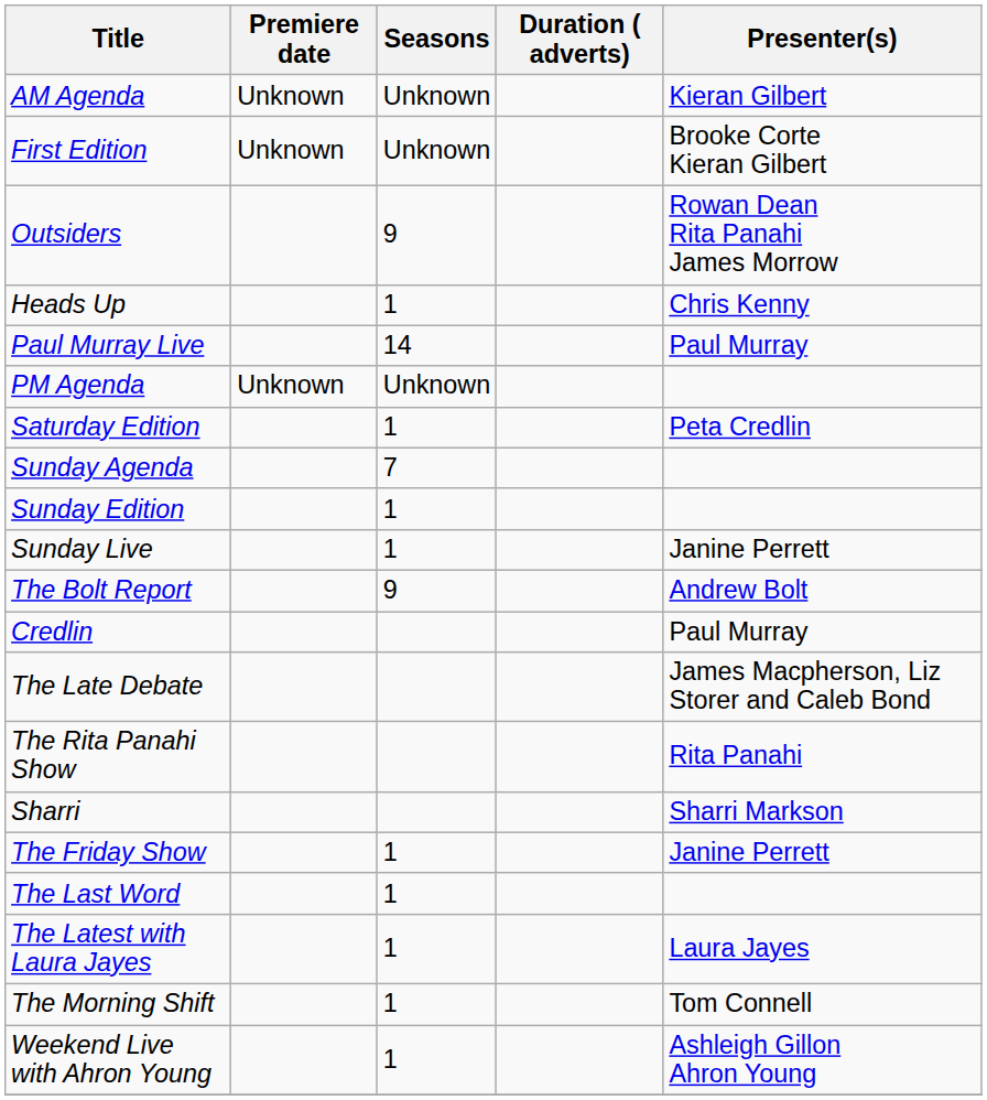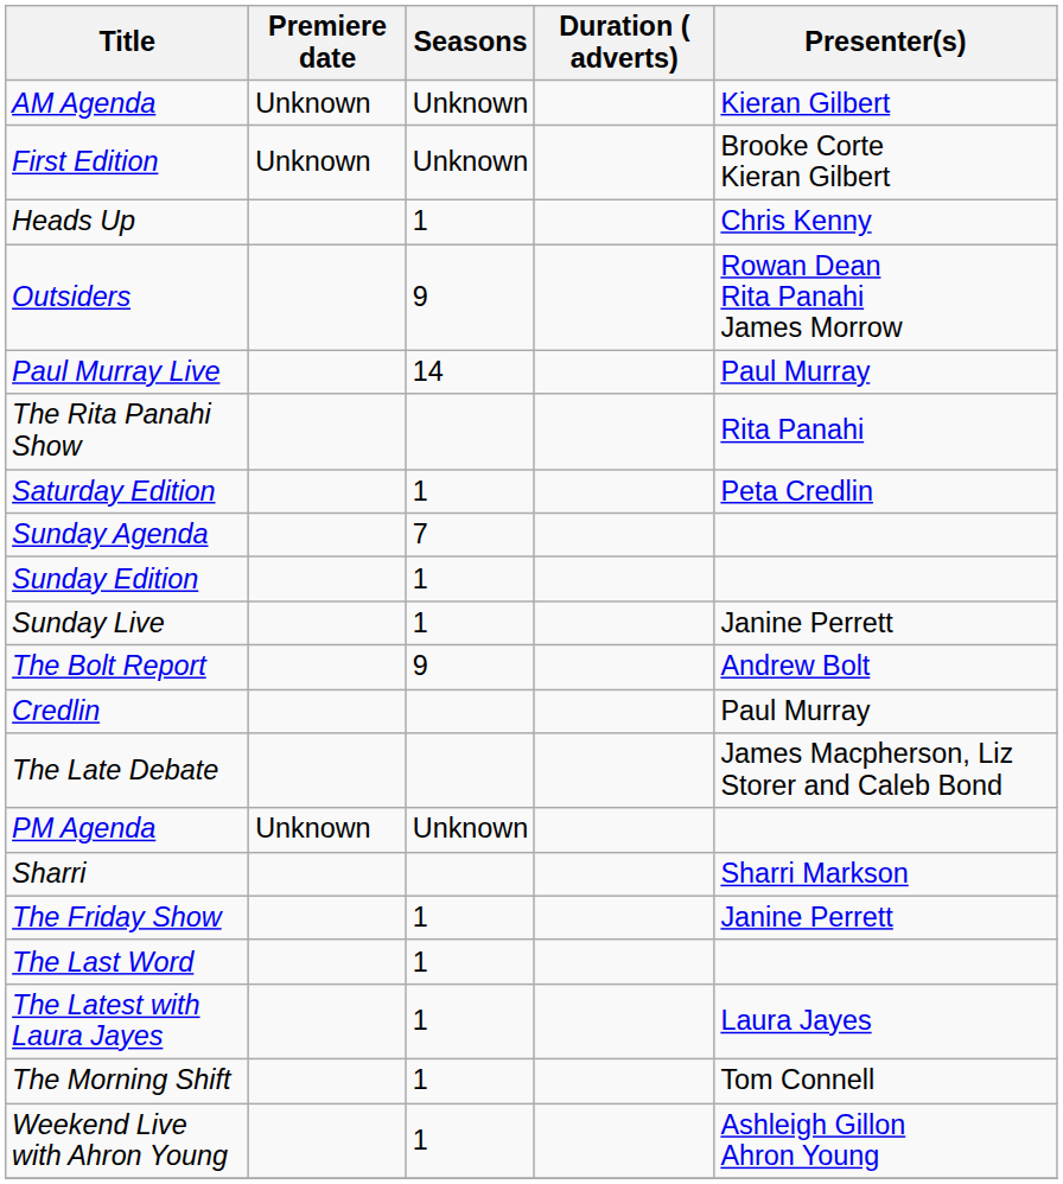 <table class="wikitable sortable">
 <tr>
 <th>Title</th>
 <th>Premiere date</th>
 <th>Seasons</th>
 <th>Duration ( adverts)</th>
 <th>Presenter(s)</th>
 </tr>
 <tr>
 <td><em><a href='#'>AM Agenda</a></em></td>
 <td>Unknown</td>
 <td>Unknown</td>
 <td></td>
 <td><a href='#'>Kieran Gilbert</a></td>
 </tr>
 <tr>
 <td><em><a href='#'>First Edition</a></em></td>
 <td>Unknown</td>
 <td>Unknown</td>
 <td></td>
 <td>Brooke Corte<br>Kieran Gilbert</td>
 </tr>
 <tr>
+<td><em>Heads Up</em></td>
+<td></td>
+<td>1</td>
+<td></td>
+<td><a href='#'>Chris Kenny</a></td>
+</tr>
+<tr>
 <td><em><a href='#'>Outsiders</a></em></td>
 <td></td>
 <td>9</td>
 <td></td>
 <td><a href='#'>Rowan Dean</a><br><a href='#'>Rita Panahi</a><br>James Morrow</td>
-</tr>
-<tr>
-<td><em>Heads Up</em></td>
-<td></td>
-<td>1</td>
-<td></td>
-<td><a href='#'>Chris Kenny</a></td>
 </tr>
 <tr>
 <td><em><a href='#'>Paul Murray Live</a></em></td>
 <td></td>
 <td>14</td>
 <td></td>
 <td><a href='#'>Paul Murray</a></td>
 </tr>
 <tr>
-<td><em><a href='#'>PM Agenda</a></em></td>
-<td>Unknown</td>
-<td>Unknown</td>
+<td><em>The Rita Panahi Show </em></td>
 <td></td>
 <td></td>
+<td></td>
+<td><a href='#'>Rita Panahi</a></td>
 </tr>
 <tr>
 <td><em><a href='#'>Saturday Edition</a></em></td>
 <td></td>
 <td>1</td>
 <td></td>
 <td><a href='#'>Peta Credlin</a></td>
 </tr>
 <tr>
 <td><em><a href='#'>Sunday Agenda</a></em></td>
 <td></td>
 <td>7</td>
 <td></td>
 <td></td>
 </tr>
 <tr>
 <td><em><a href='#'>Sunday Edition</a></em></td>
 <td></td>
 <td>1</td>
 <td></td>
 <td></td>
 </tr>
 <tr>
 <td><em>Sunday Live</em></td>
 <td></td>
 <td>1</td>
 <td></td>
 <td>Janine Perrett</td>
 </tr>
 <tr>
 <td><em><a href='#'>The Bolt Report</a></em></td>
 <td></td>
 <td>9</td>
 <td></td>
 <td><a href='#'>Andrew Bolt</a></td>
 </tr>
 <tr>
 <td><em><a href='#'>Credlin</a></em></td>
 <td></td>
 <td></td>
 <td></td>
 <td>Paul Murray</td>
 </tr>
 <tr>
 <td><em>The Late Debate </em></td>
 <td></td>
 <td></td>
 <td></td>
 <td>James Macpherson, Liz Storer and Caleb Bond</td>
 </tr>
 <tr>
-<td><em>The Rita Panahi Show </em></td>
+<td><em><a href='#'>PM Agenda</a></em></td>
+<td>Unknown</td>
+<td>Unknown</td>
 <td></td>
 <td></td>
-<td></td>
-<td><a href='#'>Rita Panahi</a></td>
 </tr>
 <tr>
 <td><em>Sharri </em></td>
 <td></td>
 <td></td>
 <td></td>
 <td><a href='#'>Sharri Markson</a></td>
 </tr>
 <tr>
 <td><em><a href='#'>The Friday Show</a></em></td>
 <td></td>
 <td>1</td>
 <td></td>
 <td><a href='#'>Janine Perrett</a></td>
 </tr>
 <tr>
 <td><em><a href='#'>The Last Word</a></em></td>
 <td></td>
 <td>1</td>
 <td></td>
 <td></td>
 </tr>
 <tr>
 <td><em><a href='#'>The Latest with Laura Jayes</a></em></td>
 <td></td>
 <td>1</td>
 <td></td>
 <td><a href='#'>Laura Jayes</a></td>
 </tr>
 <tr>
 <td><em>The Morning Shift</em></td>
 <td></td>
 <td>1</td>
 <td></td>
 <td>Tom Connell</td>
 </tr>
 <tr>
 <td><em>Weekend Live with Ahron Young</em></td>
 <td></td>
 <td>1</td>
 <td></td>
 <td><a href='#'>Ashleigh Gillon</a> <br><a href='#'>Ahron Young</a> </td>
 </tr>
 <tr>
 </tr>
 </table>
